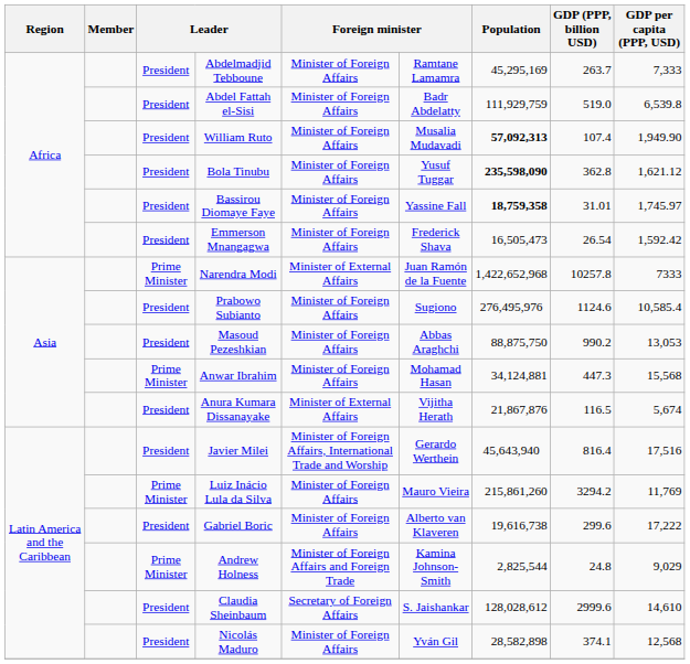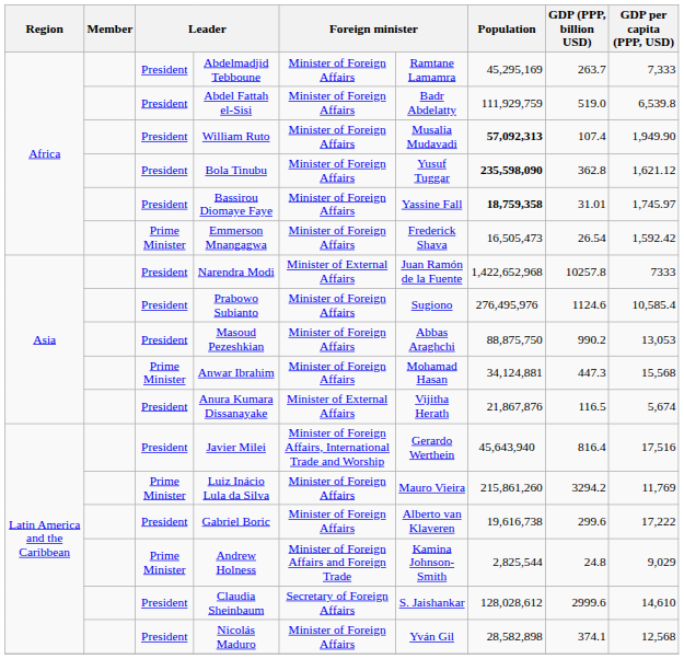 <table class="wikitable sortable" style="text-align:center;">
 <tr>
 <th>Region</th>
 <th>Member</th>
 <th colspan="2">Leader</th>
 <th colspan="2">Foreign minister</th>
 <th>Population</th>
 <th>GDP (PPP, billion USD)</th>
 <th>GDP per capita (PPP, USD)</th>
 </tr>
 <tr>
 <td rowspan="6"><a href='#'>Africa</a></td>
 <td style="text-align:left"><strong></strong></td>
 <td><a href='#'>President</a></td>
 <td><a href='#'>Abdelmadjid Tebboune</a></td>
 <td><a href='#'>Minister of Foreign Affairs</a></td>
 <td><a href='#'>Ramtane Lamamra</a></td>
 <td style="text-align:right">45,295,169</td>
 <td style="text-align:right">263.7</td>
 <td style="text-align:right">7,333</td>
 </tr>
 <tr>
 <td style="text-align:left"><strong></strong></td>
 <td><a href='#'>President</a></td>
 <td><a href='#'>Abdel Fattah el-Sisi</a></td>
 <td><a href='#'>Minister of Foreign Affairs</a></td>
 <td><a href='#'>Badr Abdelatty</a></td>
 <td style="text-align:right">111,929,759</td>
 <td style="text-align:right">519.0</td>
 <td style="text-align:right">6,539.8</td>
 </tr>
 <tr>
 <td style="text-align:left"><strong></strong></td>
 <td><a href='#'>President</a></td>
 <td><a href='#'>William Ruto</a></td>
 <td><a href='#'>Minister of Foreign Affairs</a></td>
 <td><a href='#'>Musalia Mudavadi</a></td>
 <td style="text-align:right"><strong>57,092,313</strong></td>
 <td style="text-align:right">107.4</td>
 <td style="text-align:right">1,949.90</td>
 </tr>
 <tr>
 <td style="text-align:left"><strong></strong></td>
 <td><a href='#'>President</a></td>
 <td><a href='#'>Bola Tinubu</a></td>
 <td><a href='#'>Minister of Foreign Affairs</a></td>
 <td><a href='#'>Yusuf Tuggar</a></td>
 <td style="text-align:right"><strong>235,598,090</strong></td>
 <td style="text-align:right">362.8</td>
 <td style="text-align:right">1,621.12</td>
 </tr>
 <tr>
 <td style="text-align:left"><strong></strong></td>
 <td><a href='#'>President</a></td>
 <td><a href='#'>Bassirou Diomaye Faye</a></td>
 <td><a href='#'>Minister of Foreign Affairs</a></td>
 <td><a href='#'>Yassine Fall</a></td>
 <td style="text-align:right"><strong>18,759,358</strong></td>
 <td style="text-align:right">31.01</td>
 <td style="text-align:right">1,745.97</td>
 </tr>
 <tr>
 <td style="text-align:left"></td>
-<td><a href='#'>President</a></td>
+<td><a href='#'>Prime Minister</a></td>
 <td><a href='#'>Emmerson Mnangagwa</a></td>
 <td><a href='#'>Minister of Foreign Affairs</a></td>
 <td><a href='#'>Frederick Shava</a></td>
 <td style="text-align:right">16,505,473</td>
 <td style="text-align:right">26.54</td>
 <td style="text-align:right">1,592.42</td>
 </tr>
 <tr>
 <td rowspan="5"><a href='#'>Asia</a></td>
 <td style="text-align:left"><strong></strong></td>
-<td><a href='#'>Prime Minister</a></td>
+<td><a href='#'>President</a></td>
 <td><a href='#'>Narendra Modi</a></td>
 <td><a href='#'>Minister of External Affairs</a></td>
 <td><a href='#'>Juan Ramón de la Fuente</a></td>
 <td style="text-align:right">1,422,652,968</td>
 <td style="text-align:right">10257.8</td>
 <td style="text-align:right">7333</td>
 </tr>
 <tr>
 <td style="text-align:left"><strong></strong></td>
 <td><a href='#'>President</a></td>
 <td><a href='#'>Prabowo Subianto</a></td>
 <td><a href='#'>Minister of Foreign Affairs</a></td>
 <td><a href='#'>Sugiono</a></td>
 <td>276,495,976</td>
 <td style="text-align:right">1124.6</td>
 <td style="text-align:right">10,585.4</td>
 </tr>
 <tr>
 <td style="text-align:left"><strong></strong></td>
 <td><a href='#'>President</a></td>
 <td><a href='#'>Masoud Pezeshkian</a></td>
 <td><a href='#'>Minister of Foreign Affairs</a></td>
 <td><a href='#'>Abbas Araghchi</a></td>
 <td style="text-align:right">88,875,750</td>
 <td style="text-align:right">990.2</td>
 <td style="text-align:right">13,053</td>
 </tr>
 <tr>
 <td style="text-align:left"><strong></strong></td>
 <td><a href='#'>Prime Minister</a></td>
 <td><a href='#'>Anwar Ibrahim</a></td>
 <td><a href='#'>Minister of Foreign Affairs</a></td>
 <td><a href='#'>Mohamad Hasan</a></td>
 <td style="text-align:right">34,124,881</td>
 <td style="text-align:right">447.3</td>
 <td style="text-align:right">15,568</td>
 </tr>
 <tr>
 <td style="text-align:left"><strong></strong></td>
 <td><a href='#'>President</a></td>
 <td><a href='#'>Anura Kumara Dissanayake</a></td>
 <td><a href='#'>Minister of External Affairs</a></td>
 <td><a href='#'>Vijitha Herath</a></td>
 <td style="text-align:right">21,867,876</td>
 <td style="text-align:right">116.5</td>
 <td style="text-align:right">5,674</td>
 </tr>
 <tr>
 <td rowspan="6"><a href='#'>Latin America and the Caribbean</a></td>
 <td style="text-align:left"><strong></strong></td>
 <td><a href='#'>President</a></td>
 <td><a href='#'>Javier Milei</a></td>
 <td><a href='#'>Minister of Foreign Affairs, International Trade and Worship</a></td>
 <td><a href='#'>Gerardo Werthein</a></td>
 <td>45,643,940</td>
 <td style="text-align:right">816.4</td>
 <td style="text-align:right">17,516</td>
 </tr>
 <tr>
 <td style="text-align:left"><strong></strong></td>
 <td><a href='#'>Prime Minister</a></td>
 <td><a href='#'>Luiz Inácio Lula da Silva</a></td>
 <td><a href='#'>Minister of Foreign Affairs</a></td>
 <td><a href='#'>Mauro Vieira</a></td>
 <td style="text-align:right">215,861,260</td>
 <td style="text-align:right">3294.2</td>
 <td style="text-align:right">11,769</td>
 </tr>
 <tr>
 <td style="text-align:left"><strong></strong></td>
 <td><a href='#'>President</a></td>
 <td><a href='#'>Gabriel Boric</a></td>
 <td><a href='#'>Minister of Foreign Affairs</a></td>
 <td><a href='#'>Alberto van Klaveren</a></td>
 <td style="text-align:right">19,616,738</td>
 <td style="text-align:right">299.6</td>
 <td style="text-align:right">17,222</td>
 </tr>
 <tr>
 <td style="text-align:left"><strong></strong></td>
 <td><a href='#'>Prime Minister</a></td>
 <td><a href='#'>Andrew Holness</a></td>
 <td><a href='#'>Minister of Foreign Affairs and Foreign Trade</a></td>
 <td><a href='#'>Kamina Johnson-Smith</a></td>
 <td style="text-align:right">2,825,544</td>
 <td style="text-align:right">24.8</td>
 <td style="text-align:right">9,029</td>
 </tr>
 <tr>
 <td style="text-align:left"><strong></strong></td>
 <td><a href='#'>President</a></td>
 <td><a href='#'>Claudia Sheinbaum</a></td>
 <td><a href='#'>Secretary of Foreign Affairs</a></td>
 <td><a href='#'>S. Jaishankar</a></td>
 <td style="text-align:right">128,028,612</td>
 <td style="text-align:right">2999.6</td>
 <td style="text-align:right">14,610</td>
 </tr>
 <tr>
 <td style="text-align:left"><strong></strong></td>
 <td><a href='#'>President</a></td>
 <td><a href='#'>Nicolás Maduro</a></td>
 <td><a href='#'>Minister of Foreign Affairs</a></td>
 <td><a href='#'>Yván Gil</a></td>
 <td style="text-align:right">28,582,898</td>
 <td style="text-align:right">374.1</td>
 <td style="text-align:right">12,568</td>
 </tr>
 <tr>
 </tr>
 </table>
